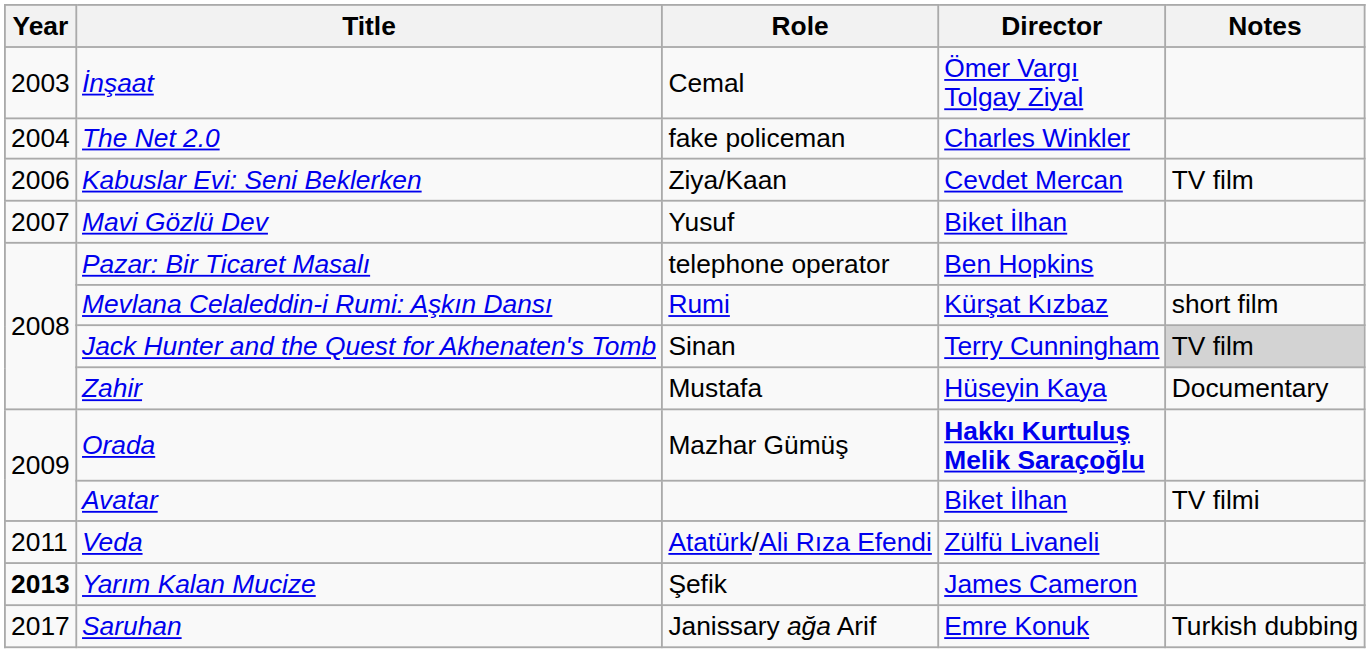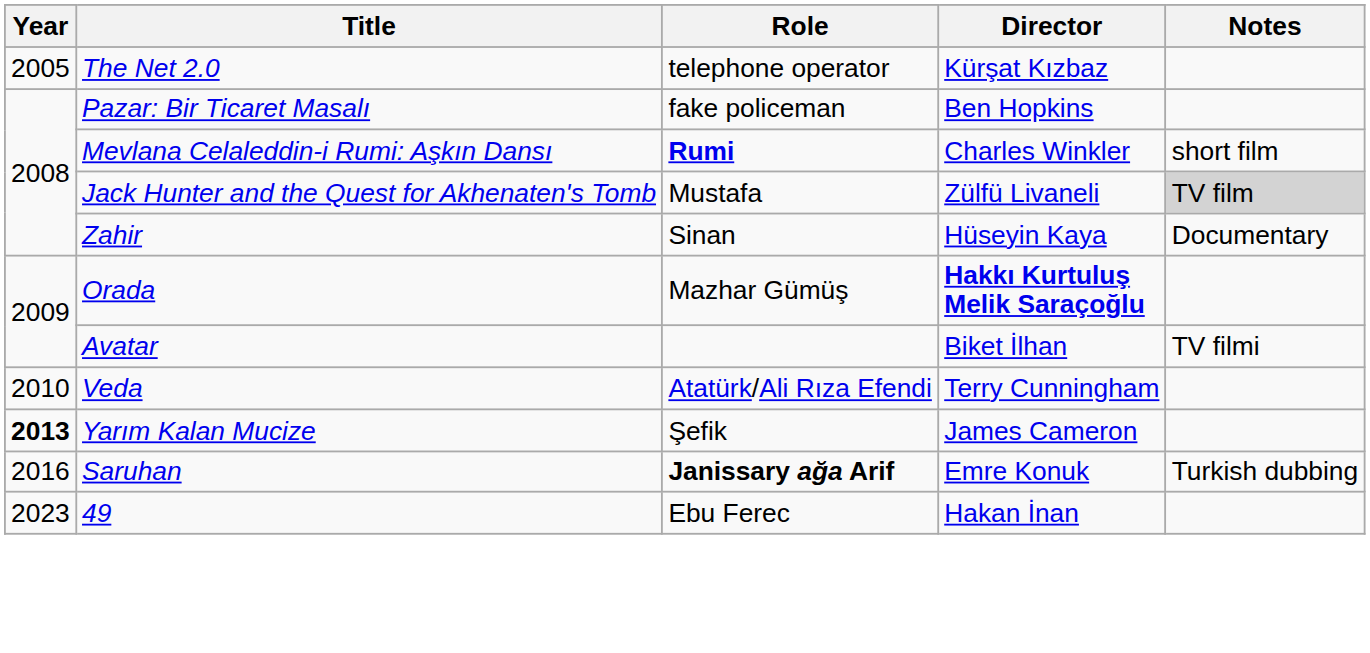 <table class="wikitable sortable" style="font-size:90%;">
 <tr>
 <th>Year</th>
 <th>Title</th>
 <th>Role</th>
 <th>Director</th>
 <th>Notes</th>
 </tr>
 <tr>
-<td>2003</td>
-<td><em><a href='#'>İnşaat</a></em></td>
-<td>Cemal</td>
-<td><a href='#'>Ömer Vargı</a><br><a href='#'>Tolgay Ziyal</a></td>
-<td></td>
-</tr>
-<tr>
-<td>2004</td>
+<td>2005</td>
 <td><em><a href='#'>The Net 2.0</a></em></td>
-<td>fake policeman</td>
-<td><a href='#'>Charles Winkler</a></td>
-<td></td>
-</tr>
-<tr>
-<td>2006</td>
-<td><em><a href='#'>Kabuslar Evi: Seni Beklerken</a></em></td>
-<td>Ziya/Kaan</td>
-<td><a href='#'>Cevdet Mercan</a></td>
-<td>TV film</td>
-</tr>
-<tr>
-<td>2007</td>
-<td><em><a href='#'>Mavi Gözlü Dev</a></em></td>
-<td>Yusuf</td>
-<td><a href='#'>Biket İlhan</a></td>
+<td>telephone operator</td>
+<td><a href='#'>Kürşat Kızbaz</a></td>
 <td></td>
 </tr>
 <tr>
 <td rowspan="4">2008</td>
 <td><em><a href='#'>Pazar: Bir Ticaret Masalı</a></em></td>
-<td>telephone operator</td>
+<td>fake policeman</td>
 <td><a href='#'>Ben Hopkins</a></td>
 <td></td>
 </tr>
 <tr>
 <td><em><a href='#'>Mevlana Celaleddin-i Rumi: Aşkın Dansı</a></em></td>
-<td><a href='#'>Rumi</a></td>
-<td><a href='#'>Kürşat Kızbaz</a></td>
+<td><strong><a href='#'>Rumi</a></strong></td>
+<td><a href='#'>Charles Winkler</a></td>
 <td>short film</td>
 </tr>
 <tr>
 <td><em><a href='#'>Jack Hunter and the Quest for Akhenaten's Tomb</a></em></td>
-<td>Sinan</td>
-<td><a href='#'>Terry Cunningham</a></td>
+<td>Mustafa</td>
+<td><a href='#'>Zülfü Livaneli</a></td>
 <td style="background: lightgrey;">TV film</td>
 </tr>
 <tr>
 <td><em><a href='#'>Zahir</a></em></td>
-<td>Mustafa</td>
+<td>Sinan</td>
 <td><a href='#'>Hüseyin Kaya</a></td>
 <td>Documentary</td>
 </tr>
 <tr>
 <td rowspan="2">2009</td>
 <td><em><a href='#'>Orada</a></em></td>
 <td>Mazhar Gümüş</td>
 <td><strong><a href='#'>Hakkı Kurtuluş</a><br><a href='#'>Melik Saraçoğlu</a></strong></td>
 <td></td>
 </tr>
 <tr>
 <td><em><a href='#'>Avatar</a></em></td>
 <td></td>
 <td><a href='#'>Biket İlhan</a></td>
 <td>TV filmi</td>
 </tr>
 <tr>
-<td>2011</td>
+<td>2010</td>
 <td><em><a href='#'>Veda</a></em></td>
 <td><a href='#'>Atatürk</a>/<a href='#'>Ali Rıza Efendi</a></td>
-<td><a href='#'>Zülfü Livaneli</a></td>
+<td><a href='#'>Terry Cunningham</a></td>
 <td></td>
 </tr>
 <tr>
 <td><strong>2013</strong></td>
 <td><em><a href='#'>Yarım Kalan Mucize</a></em></td>
 <td>Şefik</td>
 <td><a href='#'>James Cameron</a></td>
 <td></td>
 </tr>
 <tr>
-<td>2017</td>
+<td>2016</td>
 <td><em><a href='#'>Saruhan</a></em></td>
-<td>Janissary <em>ağa</em> Arif</td>
+<td><strong>Janissary <em>ağa</em> Arif</strong></td>
 <td><a href='#'>Emre Konuk</a></td>
 <td>Turkish dubbing</td>
 </tr>
+<tr>
+<td>2023</td>
+<td><em><a href='#'>49</a></em></td>
+<td>Ebu Ferec</td>
+<td><a href='#'>Hakan İnan</a></td>
+<td></td>
+</tr>
 </table>
